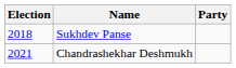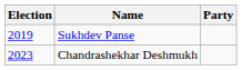 <table class="wikitable sortable">
 <tr>
 <th>Election</th>
 <th>Name</th>
 <th colspan=2>Party</th>
 </tr>
 <tr>
-<td><a href='#'>2018</a></td>
+<td><a href='#'>2019</a></td>
 <td><a href='#'>Sukhdev Panse</a></td>
 <td></td>
 </tr>
 <tr>
-<td><a href='#'>2021</a></td>
+<td><a href='#'>2023</a></td>
 <td>Chandrashekhar Deshmukh</td>
 <td></td>
 </tr>
 </table>
